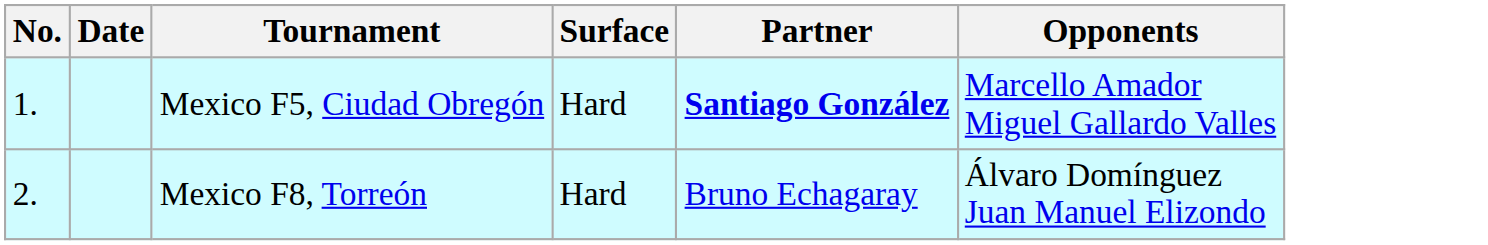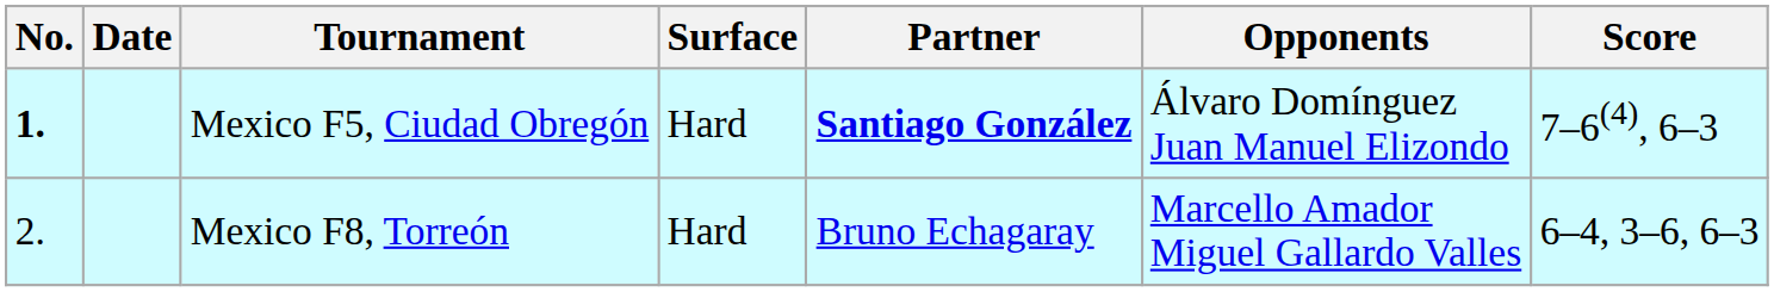 <table class="sortable wikitable">
 <tr>
 <th>No.</th>
 <th>Date</th>
 <th>Tournament</th>
 <th>Surface</th>
 <th>Partner</th>
 <th>Opponents</th>
+<th class="unsortable">Score</th>
 </tr>
 <tr style="background:#cffcff;">
-<td>1.</td>
+<td><strong>1.</strong></td>
 <td></td>
 <td>Mexico F5, <a href='#'>Ciudad Obregón</a></td>
 <td>Hard</td>
 <td><strong> <a href='#'>Santiago González</a></strong></td>
-<td> <a href='#'>Marcello Amador</a> <br>  <a href='#'>Miguel Gallardo Valles</a></td>
+<td> Álvaro Domínguez <br>  <a href='#'>Juan Manuel Elizondo</a></td>
+<td>7–6<sup>(4)</sup>, 6–3</td>
 </tr>
 <tr style="background:#cffcff;">
 <td>2.</td>
 <td></td>
 <td>Mexico F8, <a href='#'>Torreón</a></td>
 <td>Hard</td>
 <td> <a href='#'>Bruno Echagaray</a></td>
-<td> Álvaro Domínguez <br>  <a href='#'>Juan Manuel Elizondo</a></td>
+<td> <a href='#'>Marcello Amador</a> <br>  <a href='#'>Miguel Gallardo Valles</a></td>
+<td>6–4, 3–6, 6–3</td>
 </tr>
 </table>
